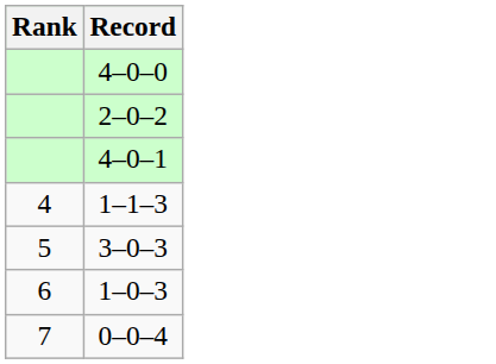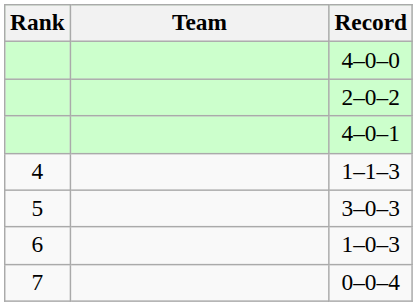 <table class=wikitable style="text-align:center;">
 <tr bgcolor=#ccffcc>
 <th>Rank</th>
+<th width=170>Team</th>
 <th>Record</th>
 </tr>
 <tr bgcolor=#ccffcc>
 <td></td>
+<td align=left></td>
 <td>4–0–0</td>
 </tr>
 <tr bgcolor=#ccffcc>
 <td></td>
+<td align=left></td>
 <td>2–0–2</td>
 </tr>
 <tr bgcolor=#ccffcc>
 <td></td>
+<td align=left></td>
 <td>4–0–1</td>
 </tr>
 <tr>
 <td>4</td>
+<td align=left></td>
 <td>1–1–3</td>
 </tr>
 <tr>
 <td>5</td>
+<td align=left></td>
 <td>3–0–3</td>
 </tr>
 <tr>
 <td>6</td>
+<td align=left></td>
 <td>1–0–3</td>
 </tr>
 <tr>
 <td>7</td>
+<td align=left></td>
 <td>0–0–4</td>
 </tr>
 </table>
